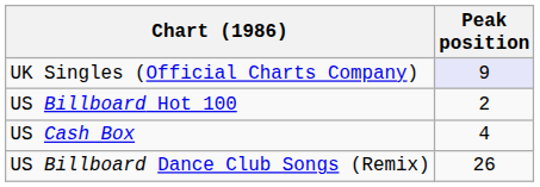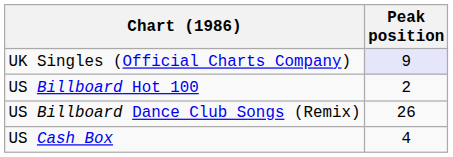 <table class="wikitable">
 <tr>
 <th>Chart (1986)</th>
 <th>Peak<br>position</th>
 </tr>
 <tr>
 <td>UK Singles (<a href='#'>Official Charts Company</a>)</td>
 <td align="center" style="background: lavender;">9</td>
 </tr>
 <tr>
 <td>US <a href='#'><em>Billboard</em> Hot 100</a></td>
 <td align="center">2</td>
 </tr>
 <tr>
+<td>US <em>Billboard</em> <a href='#'>Dance Club Songs</a> (Remix)</td>
+<td align="center">26</td>
+</tr>
+<tr>
 <td>US <a href='#'><em>Cash Box</em></a></td>
 <td align="center">4</td>
 </tr>
-<tr>
-<td>US <em>Billboard</em> <a href='#'>Dance Club Songs</a> (Remix)</td>
-<td align="center">26</td>
-</tr>
 </table>
